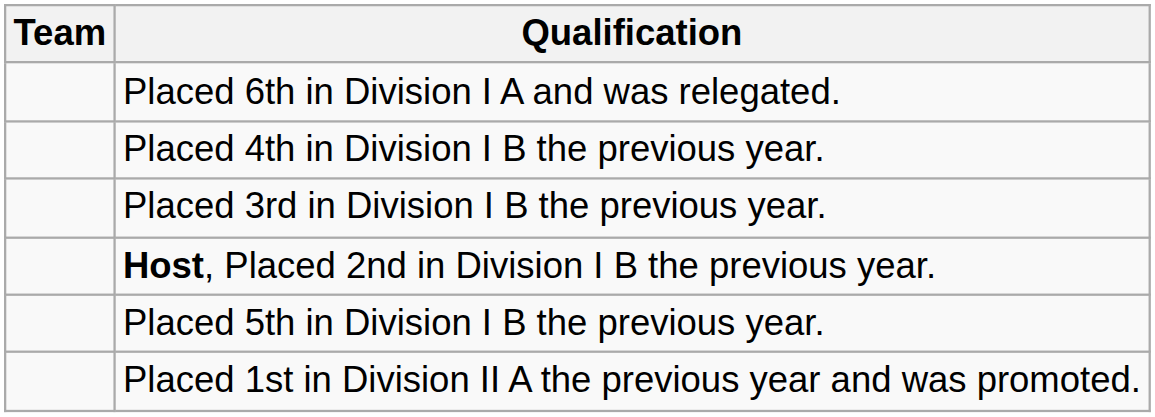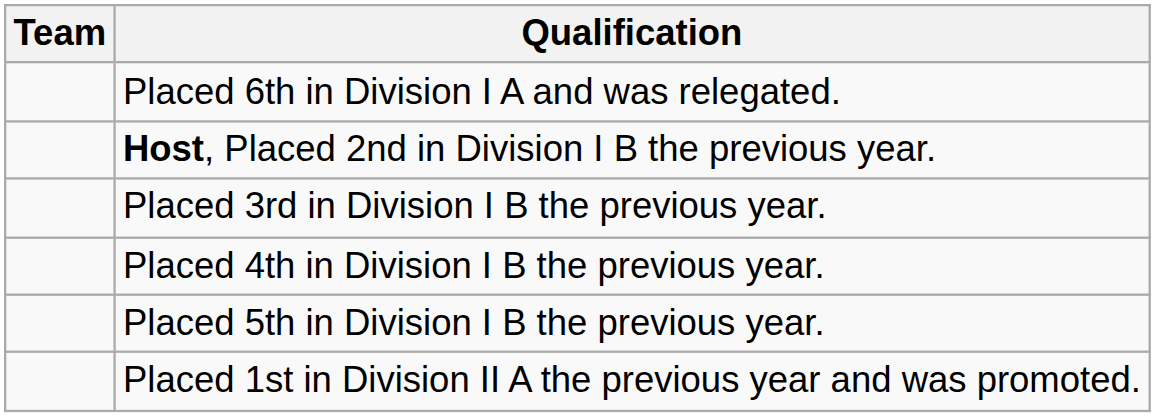 <table class="wikitable">
 <tr>
 <th>Team</th>
 <th>Qualification</th>
 </tr>
 <tr>
 <td></td>
 <td>Placed 6th in Division I A and was relegated.</td>
 </tr>
 <tr>
 <td></td>
-<td>Placed 4th in Division I B the previous year.</td>
+<td><strong>Host</strong>, Placed 2nd in Division I B the previous year.</td>
 </tr>
 <tr>
 <td></td>
 <td>Placed 3rd in Division I B the previous year.</td>
 </tr>
 <tr>
 <td></td>
-<td><strong>Host</strong>, Placed 2nd in Division I B the previous year.</td>
+<td>Placed 4th in Division I B the previous year.</td>
 </tr>
 <tr>
 <td></td>
 <td>Placed 5th in Division I B the previous year.</td>
 </tr>
 <tr>
 <td></td>
 <td>Placed 1st in Division II A the previous year and was promoted.</td>
 </tr>
 </table>
